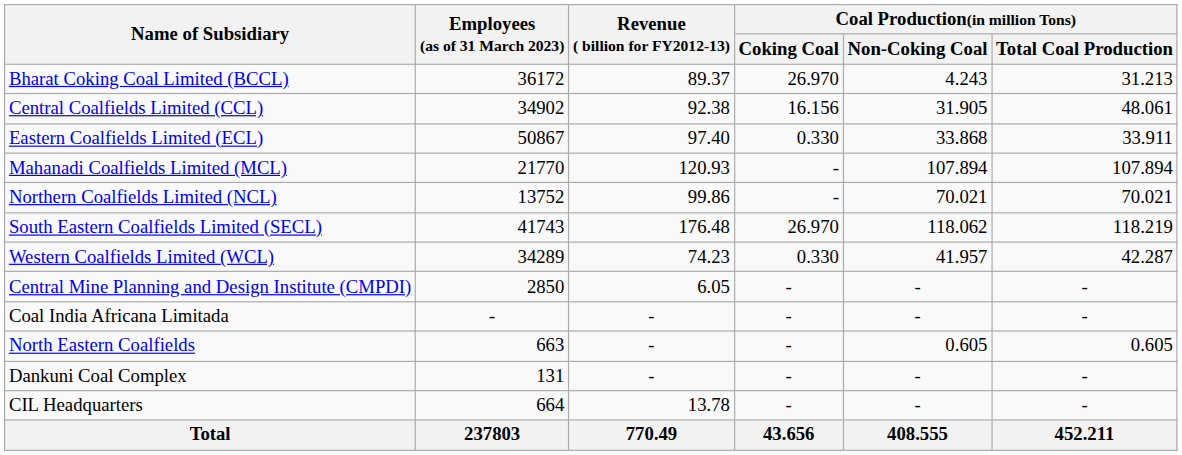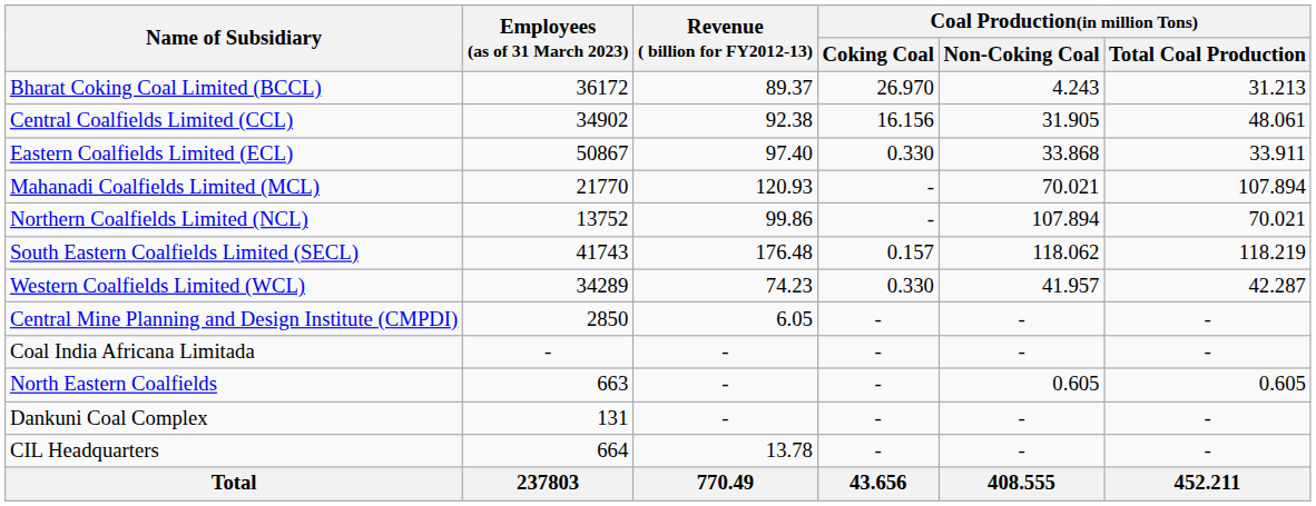 <table class="wikitable sortable">
 <tr>
 <th rowspan="2">Name of Subsidiary</th>
 <th ! rowspan="2" data-sort-type="numeric">Employees<br><small>(as of 31 March 2023)</small></th>
 <th ! rowspan="2" data-sort-type="numeric">Revenue<br><small>( billion for FY2012-13)</small></th>
 <th ! colspan="3">Coal Production<small>(in million Tons)</small></th>
 </tr>
 <tr>
 <th data-sort-type="numeric">Coking Coal</th>
 <th data-sort-type="numeric">Non-Coking Coal</th>
 <th data-sort-type="numeric">Total Coal Production</th>
 </tr>
 <tr>
 <td><a href='#'>Bharat Coking Coal Limited (BCCL)</a></td>
 <td align="right">36172</td>
 <td align="right">89.37</td>
 <td align="right">26.970</td>
 <td align="right">4.243</td>
 <td align="right">31.213</td>
 </tr>
 <tr>
 <td><a href='#'>Central Coalfields Limited (CCL)</a></td>
 <td align="right">34902</td>
 <td align="right">92.38</td>
 <td align="right">16.156</td>
 <td align="right">31.905</td>
 <td align="right">48.061</td>
 </tr>
 <tr>
 <td><a href='#'>Eastern Coalfields Limited (ECL)</a></td>
 <td align="right">50867</td>
 <td align="right">97.40</td>
 <td align="right">0.330</td>
 <td align="right">33.868</td>
 <td align="right">33.911</td>
 </tr>
 <tr>
 <td><a href='#'>Mahanadi Coalfields Limited (MCL)</a></td>
 <td align="right">21770</td>
 <td align="right">120.93</td>
 <td align="right">-</td>
-<td align="right">107.894</td>
+<td align="right">70.021</td>
 <td align="right">107.894</td>
 </tr>
 <tr>
 <td><a href='#'>Northern Coalfields Limited (NCL)</a></td>
 <td align="right">13752</td>
 <td align="right">99.86</td>
 <td align="right">-</td>
-<td align="right">70.021</td>
+<td align="right">107.894</td>
 <td align="right">70.021</td>
 </tr>
 <tr>
 <td><a href='#'>South Eastern Coalfields Limited (SECL)</a></td>
 <td align="right">41743</td>
 <td align="right">176.48</td>
-<td align="right">26.970</td>
+<td align="right">0.157</td>
 <td align="right">118.062</td>
 <td align="right">118.219</td>
 </tr>
 <tr>
 <td><a href='#'>Western Coalfields Limited (WCL)</a></td>
 <td align="right">34289</td>
 <td align="right">74.23</td>
 <td align="right">0.330</td>
 <td align="right">41.957</td>
 <td align="right">42.287</td>
 </tr>
 <tr>
 <td><a href='#'>Central Mine Planning and Design Institute (CMPDI)</a></td>
 <td align="right">2850</td>
 <td align="right">6.05</td>
 <td align="center">-</td>
 <td align="center">-</td>
 <td align="center">-</td>
 </tr>
 <tr>
 <td>Coal India Africana Limitada</td>
 <td align="center">-</td>
 <td align="center">-</td>
 <td align="center">-</td>
 <td align="center">-</td>
 <td align="center">-</td>
 </tr>
 <tr>
 <td><a href='#'>North Eastern Coalfields</a></td>
 <td align="right">663</td>
 <td align="center">-</td>
 <td align="center">-</td>
 <td align="right">0.605</td>
 <td align="right">0.605</td>
 </tr>
 <tr>
 <td>Dankuni Coal Complex</td>
 <td align="right">131</td>
 <td align="center">-</td>
 <td align="center">-</td>
 <td align="center">-</td>
 <td align="center">-</td>
 </tr>
 <tr>
 <td>CIL Headquarters</td>
 <td align="right">664</td>
 <td align="right">13.78</td>
 <td align="center">-</td>
 <td align="center">-</td>
 <td align="center">-</td>
 </tr>
 <tr>
 <th>Total</th>
 <th align="right">237803</th>
 <th align="right">770.49</th>
 <th align="right">43.656</th>
 <th align="right">408.555</th>
 <th align="right">452.211</th>
 </tr>
 </table>
